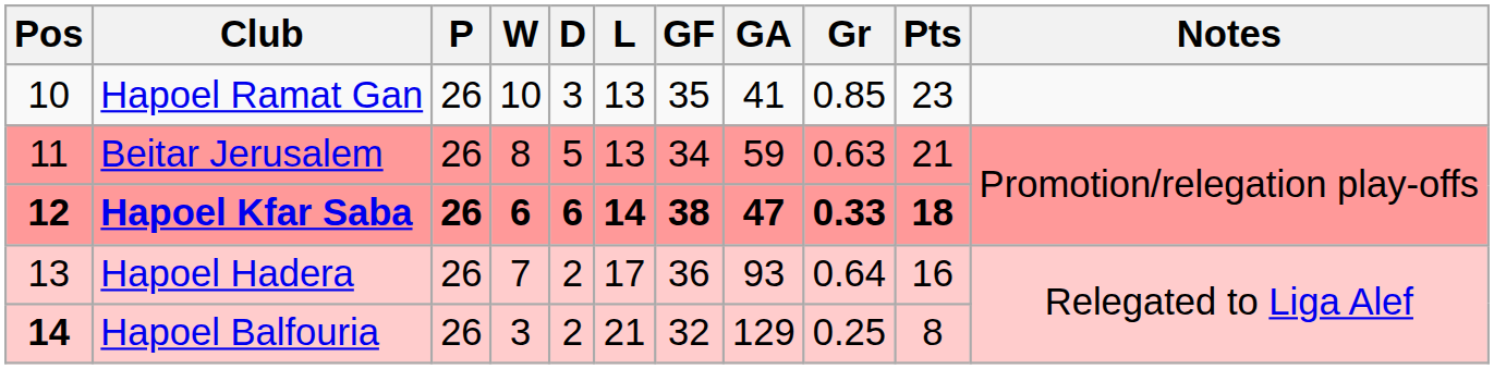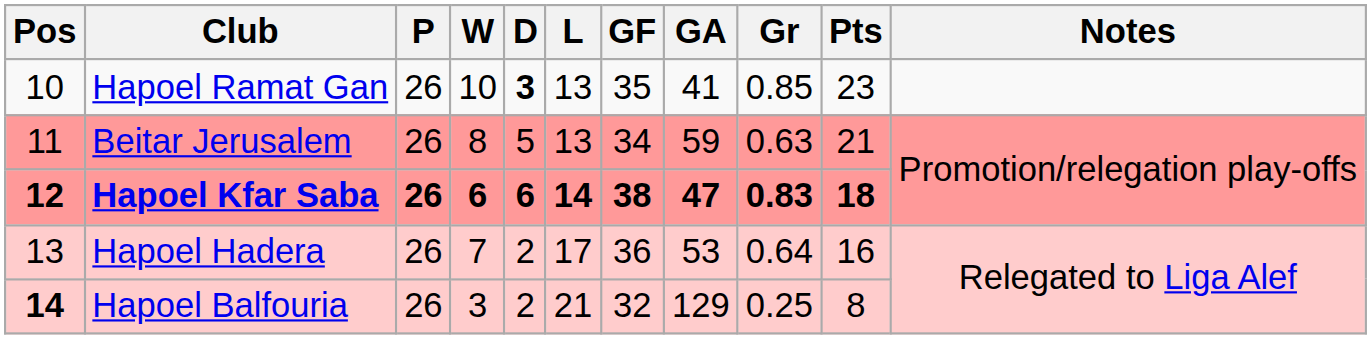 <table class="wikitable" style="text-align:Center">
 <tr>
 <th>Pos</th>
 <th>Club</th>
 <th>P</th>
 <th>W</th>
 <th>D</th>
 <th>L</th>
 <th>GF</th>
 <th>GA</th>
 <th>Gr</th>
 <th>Pts</th>
 <th>Notes</th>
 </tr>
 <tr>
 <td>10</td>
 <td align=left><a href='#'>Hapoel Ramat Gan</a></td>
 <td>26</td>
 <td>10</td>
-<td>3</td>
+<td><strong>3</strong></td>
 <td>13</td>
 <td>35</td>
 <td>41</td>
 <td>0.85</td>
 <td>23</td>
 <td></td>
 </tr>
 <tr bgcolor=#ff9999>
 <td>11</td>
 <td align=left><a href='#'>Beitar Jerusalem</a></td>
 <td>26</td>
 <td>8</td>
 <td>5</td>
 <td>13</td>
 <td>34</td>
 <td>59</td>
 <td>0.63</td>
 <td>21</td>
 <td rowspan=2>Promotion/relegation play-offs</td>
 </tr>
 <tr bgcolor=#ff9999>
 <td><strong>12</strong></td>
 <td align=left><strong><a href='#'>Hapoel Kfar Saba</a> </strong></td>
 <td><strong>26</strong></td>
 <td><strong>6</strong></td>
 <td><strong>6</strong></td>
 <td><strong>14</strong></td>
 <td><strong>38</strong></td>
 <td><strong>47</strong></td>
-<td><strong>0.33</strong></td>
+<td><strong>0.83</strong></td>
 <td><strong>18</strong></td>
 </tr>
 <tr bgcolor=#ffcccc>
 <td>13</td>
 <td align=left><a href='#'>Hapoel Hadera</a></td>
 <td>26</td>
 <td>7</td>
 <td>2</td>
 <td>17</td>
 <td>36</td>
-<td>93</td>
+<td>53</td>
 <td>0.64</td>
 <td>16</td>
 <td rowspan=2>Relegated to <a href='#'>Liga Alef</a></td>
 </tr>
 <tr bgcolor=#ffcccc>
 <td><strong>14</strong></td>
 <td align=left><a href='#'>Hapoel Balfouria</a></td>
 <td>26</td>
 <td>3</td>
 <td>2</td>
 <td>21</td>
 <td>32</td>
 <td>129</td>
 <td>0.25</td>
 <td>8</td>
 </tr>
 </table>
